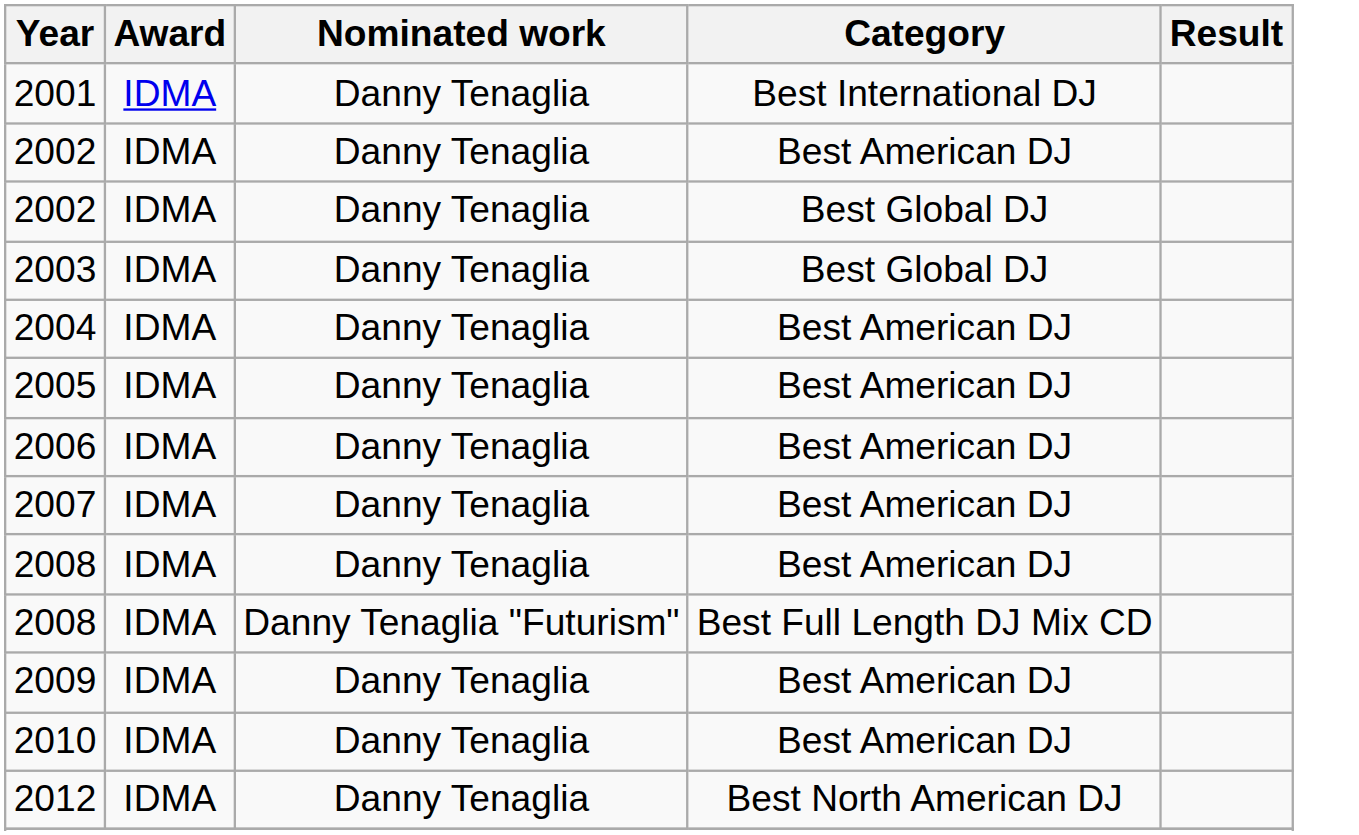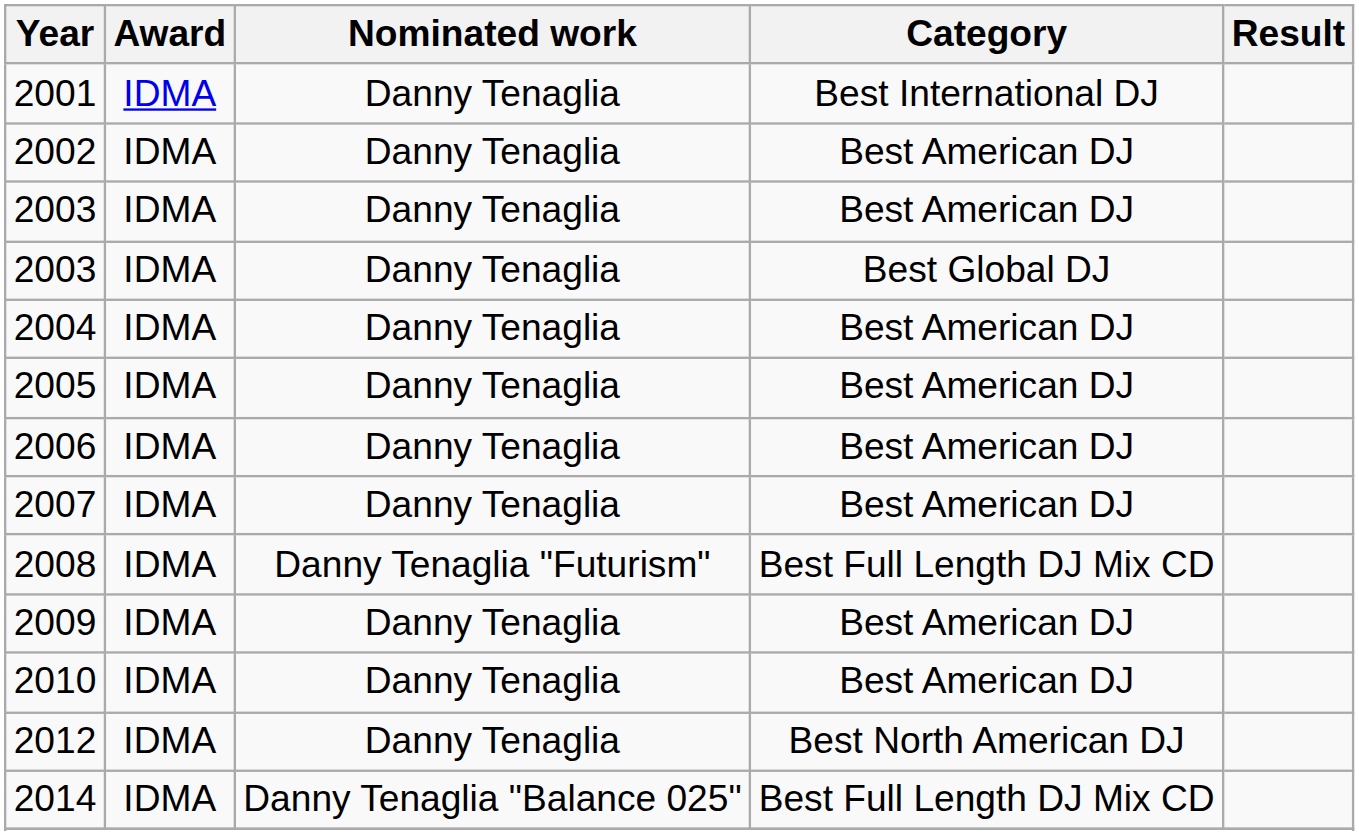 <table class="wikitable plainrowheaders" style="text-align:center;">
 <tr>
 <th>Year</th>
 <th>Award</th>
 <th>Nominated work</th>
 <th>Category</th>
 <th>Result</th>
 </tr>
 <tr>
 <td>2001</td>
 <td rowspan="1"><a href='#'>IDMA</a></td>
 <td>Danny Tenaglia</td>
 <td>Best International DJ </td>
 <td></td>
 </tr>
 <tr>
 <td rowspan="1">2002</td>
 <td rowspan="1">IDMA</td>
 <td>Danny Tenaglia</td>
 <td>Best American DJ</td>
 <td></td>
 </tr>
 <tr>
-<td rowspan="1">2002</td>
+<td rowspan="1">2003</td>
 <td rowspan="1">IDMA</td>
 <td>Danny Tenaglia</td>
-<td>Best Global DJ</td>
+<td>Best American DJ</td>
 <td></td>
 </tr>
 <tr>
 <td rowspan="1">2003</td>
 <td rowspan="1">IDMA</td>
 <td>Danny Tenaglia</td>
 <td>Best Global DJ</td>
 <td></td>
 </tr>
 <tr>
 <td rowspan="1">2004</td>
 <td rowspan="1">IDMA</td>
 <td>Danny Tenaglia</td>
 <td>Best American DJ</td>
 <td></td>
 </tr>
 <tr>
 <td rowspan="1">2005</td>
 <td rowspan="1">IDMA</td>
 <td>Danny Tenaglia</td>
 <td>Best American DJ</td>
 <td></td>
 </tr>
 <tr>
 <td rowspan="1">2006</td>
 <td rowspan="1">IDMA</td>
 <td>Danny Tenaglia</td>
 <td>Best American DJ</td>
 <td></td>
 </tr>
 <tr>
 <td rowspan="1">2007</td>
 <td rowspan="1">IDMA</td>
 <td>Danny Tenaglia</td>
 <td>Best American DJ</td>
 <td></td>
 </tr>
 <tr>
 <td rowspan="1">2008</td>
 <td rowspan="1">IDMA</td>
-<td>Danny Tenaglia</td>
-<td>Best American DJ</td>
-<td></td>
-</tr>
-<tr>
-<td rowspan="1">2008</td>
-<td rowspan="1">IDMA</td>
 <td>Danny Tenaglia "Futurism"</td>
 <td>Best Full Length DJ Mix CD</td>
 <td></td>
 </tr>
 <tr>
 <td rowspan="1">2009</td>
 <td rowspan="1">IDMA</td>
 <td>Danny Tenaglia</td>
 <td>Best American DJ</td>
 <td></td>
 </tr>
 <tr>
 <td rowspan="1">2010</td>
 <td rowspan="1">IDMA</td>
 <td>Danny Tenaglia</td>
 <td>Best American DJ</td>
 <td></td>
 </tr>
 <tr>
 <td rowspan="1">2012</td>
 <td rowspan="1">IDMA</td>
 <td>Danny Tenaglia</td>
 <td>Best North American DJ</td>
 <td></td>
 </tr>
 <tr>
+<td rowspan="1">2014</td>
+<td rowspan="1">IDMA</td>
+<td>Danny Tenaglia "Balance 025"</td>
+<td>Best Full Length DJ Mix CD</td>
+<td></td>
+</tr>
+<tr>
 </tr>
 <tr>
 </tr>
 </table>
